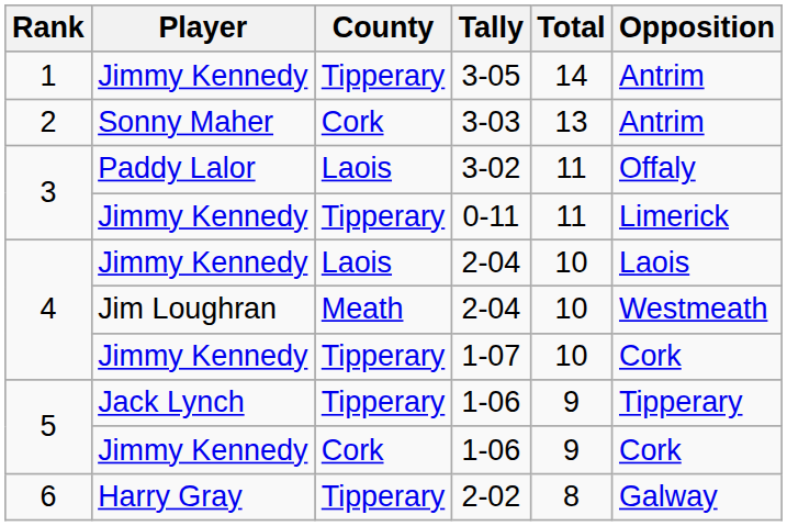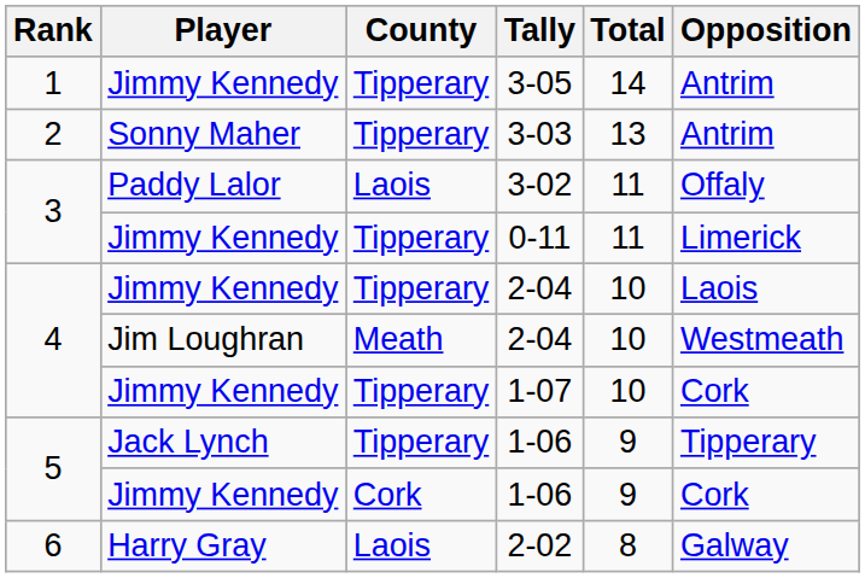 <table class="wikitable">
 <tr>
 <th>Rank</th>
 <th>Player</th>
 <th>County</th>
 <th>Tally</th>
 <th>Total</th>
 <th>Opposition</th>
 </tr>
 <tr>
 <td rowspan=1 align=center>1</td>
 <td><a href='#'>Jimmy Kennedy</a></td>
 <td><a href='#'>Tipperary</a></td>
 <td align=center>3-05</td>
 <td align=center>14</td>
 <td><a href='#'>Antrim</a></td>
 </tr>
 <tr>
 <td rowspan=1 align=center>2</td>
 <td><a href='#'>Sonny Maher</a></td>
-<td><a href='#'>Cork</a></td>
+<td><a href='#'>Tipperary</a></td>
 <td align=center>3-03</td>
 <td align=center>13</td>
 <td><a href='#'>Antrim</a></td>
 </tr>
 <tr>
 <td rowspan=2 align=center>3</td>
 <td><a href='#'>Paddy Lalor</a></td>
 <td><a href='#'>Laois</a></td>
 <td align=center>3-02</td>
 <td align=center>11</td>
 <td><a href='#'>Offaly</a></td>
 </tr>
 <tr>
 <td><a href='#'>Jimmy Kennedy</a></td>
 <td><a href='#'>Tipperary</a></td>
 <td align=center>0-11</td>
 <td align=center>11</td>
 <td><a href='#'>Limerick</a></td>
 </tr>
 <tr>
 <td rowspan=3 align=center>4</td>
 <td><a href='#'>Jimmy Kennedy</a></td>
-<td><a href='#'>Laois</a></td>
+<td><a href='#'>Tipperary</a></td>
 <td align=center>2-04</td>
 <td align=center>10</td>
 <td><a href='#'>Laois</a></td>
 </tr>
 <tr>
 <td>Jim Loughran</td>
 <td><a href='#'>Meath</a></td>
 <td align=center>2-04</td>
 <td align=center>10</td>
 <td><a href='#'>Westmeath</a></td>
 </tr>
 <tr>
 <td><a href='#'>Jimmy Kennedy</a></td>
 <td><a href='#'>Tipperary</a></td>
 <td align=center>1-07</td>
 <td align=center>10</td>
 <td><a href='#'>Cork</a></td>
 </tr>
 <tr>
 <td rowspan=2 align=center>5</td>
 <td><a href='#'>Jack Lynch</a></td>
 <td><a href='#'>Tipperary</a></td>
 <td align=center>1-06</td>
 <td align=center>9</td>
 <td><a href='#'>Tipperary</a></td>
 </tr>
 <tr>
 <td><a href='#'>Jimmy Kennedy</a></td>
 <td><a href='#'>Cork</a></td>
 <td align=center>1-06</td>
 <td align=center>9</td>
 <td><a href='#'>Cork</a></td>
 </tr>
 <tr>
 <td rowspan=1 align=center>6</td>
 <td><a href='#'>Harry Gray</a></td>
-<td><a href='#'>Tipperary</a></td>
+<td><a href='#'>Laois</a></td>
 <td align=center>2-02</td>
 <td align=center>8</td>
 <td><a href='#'>Galway</a></td>
 </tr>
 </table>
